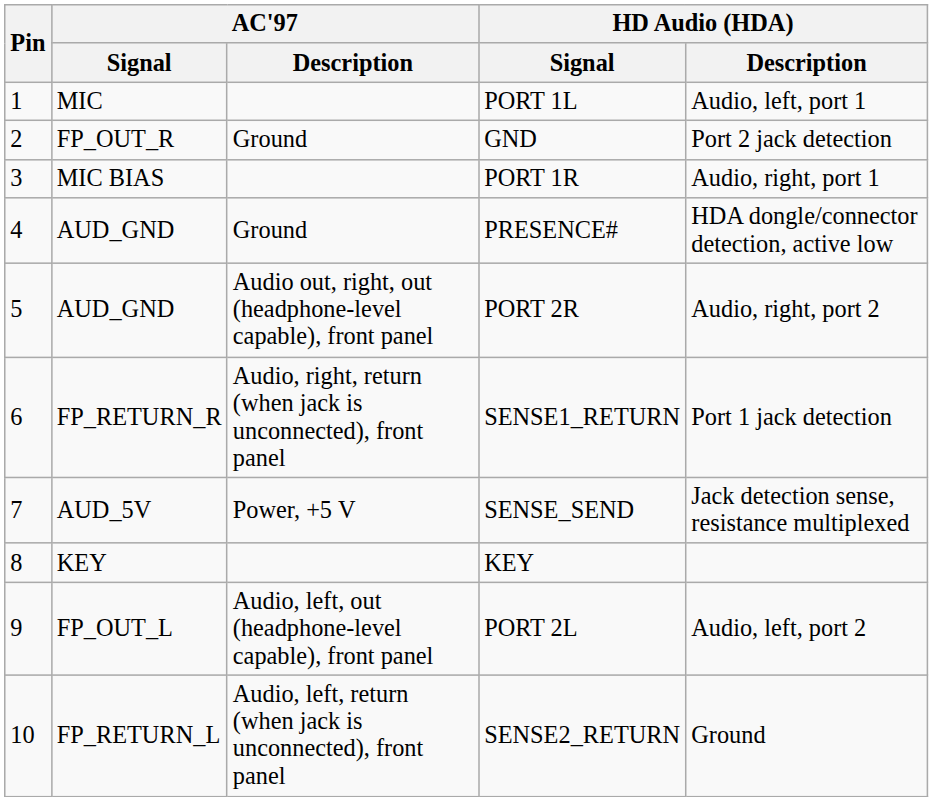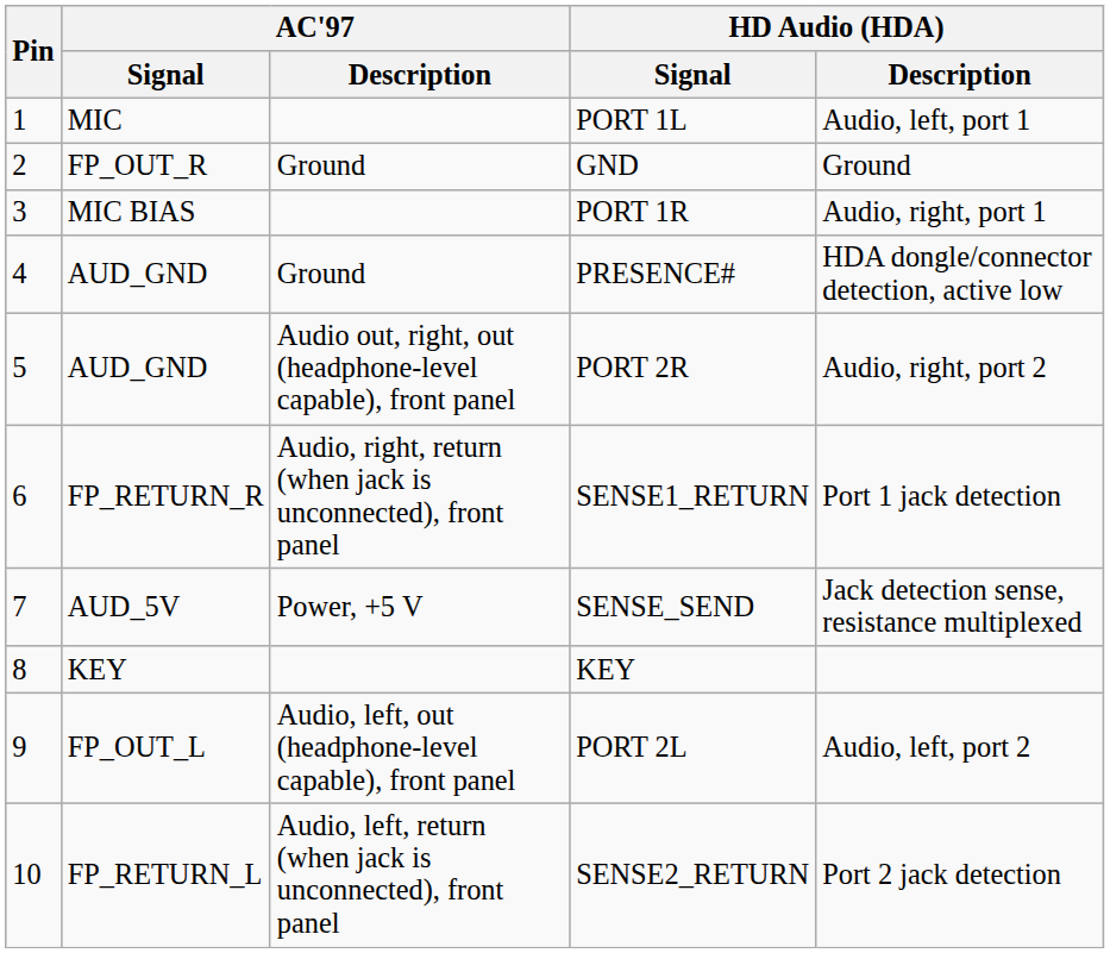 <table class="wikitable">
 <tr>
 <th rowspan=2>Pin</th>
 <th colspan=2>AC'97</th>
 <th colspan=2>HD Audio (HDA)</th>
 </tr>
 <tr>
 <th>Signal</th>
 <th>Description</th>
 <th>Signal</th>
 <th>Description</th>
 </tr>
 <tr>
 <td>1</td>
 <td>MIC</td>
 <td></td>
 <td>PORT 1L</td>
 <td>Audio, left, port 1</td>
 </tr>
 <tr>
 <td>2</td>
 <td>FP_OUT_R</td>
 <td>Ground</td>
 <td>GND</td>
-<td>Port 2 jack detection</td>
+<td>Ground</td>
 </tr>
 <tr>
 <td>3</td>
 <td>MIC BIAS</td>
 <td></td>
 <td>PORT 1R</td>
 <td>Audio, right, port 1</td>
 </tr>
 <tr>
 <td>4</td>
 <td>AUD_GND</td>
 <td>Ground</td>
 <td>PRESENCE#</td>
 <td>HDA dongle/connector detection, active low</td>
 </tr>
 <tr>
 <td>5</td>
 <td>AUD_GND</td>
 <td>Audio out, right, out (headphone-level capable), front panel</td>
 <td>PORT 2R</td>
 <td>Audio, right, port 2</td>
 </tr>
 <tr>
 <td>6</td>
 <td>FP_RETURN_R</td>
 <td>Audio, right, return (when jack is unconnected), front panel</td>
 <td>SENSE1_RETURN</td>
 <td>Port 1 jack detection</td>
 </tr>
 <tr>
 <td>7</td>
 <td>AUD_5V</td>
 <td>Power, +5 V</td>
 <td>SENSE_SEND</td>
 <td>Jack detection sense, resistance multiplexed</td>
 </tr>
 <tr>
 <td>8</td>
 <td>KEY</td>
 <td></td>
 <td>KEY</td>
 <td></td>
 </tr>
 <tr>
 <td>9</td>
 <td>FP_OUT_L</td>
 <td>Audio, left, out (headphone-level capable), front panel</td>
 <td>PORT 2L</td>
 <td>Audio, left, port 2</td>
 </tr>
 <tr>
 <td>10</td>
 <td>FP_RETURN_L</td>
 <td>Audio, left, return (when jack is unconnected), front panel</td>
 <td>SENSE2_RETURN</td>
-<td>Ground</td>
+<td>Port 2 jack detection</td>
 </tr>
 </table>
